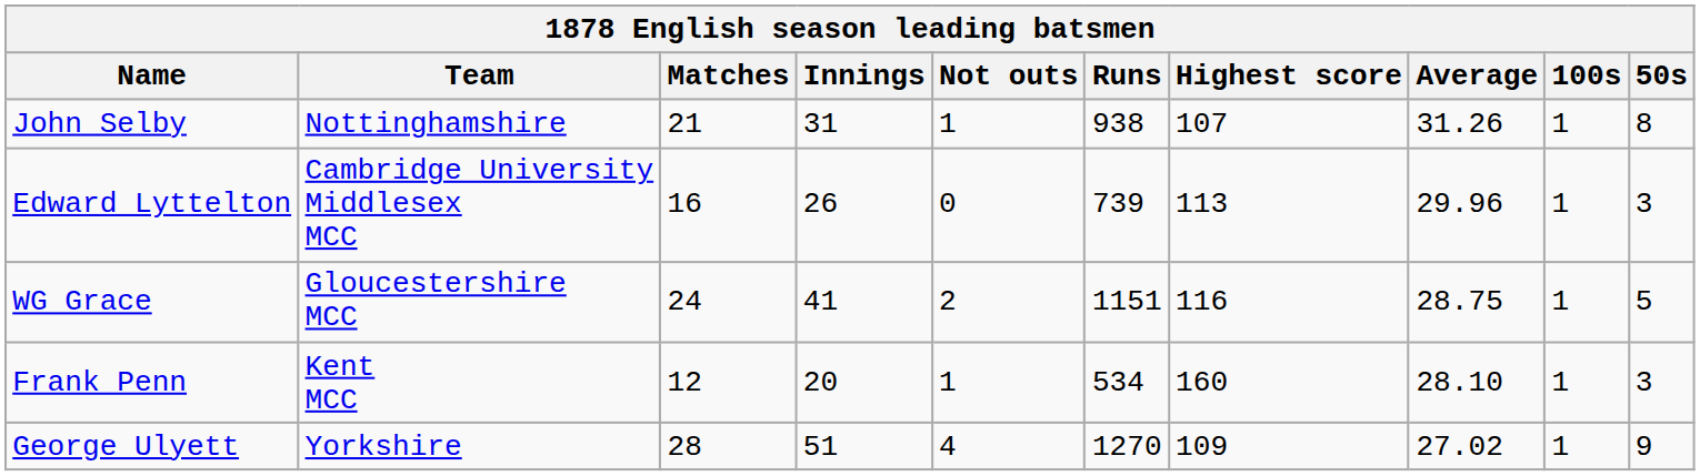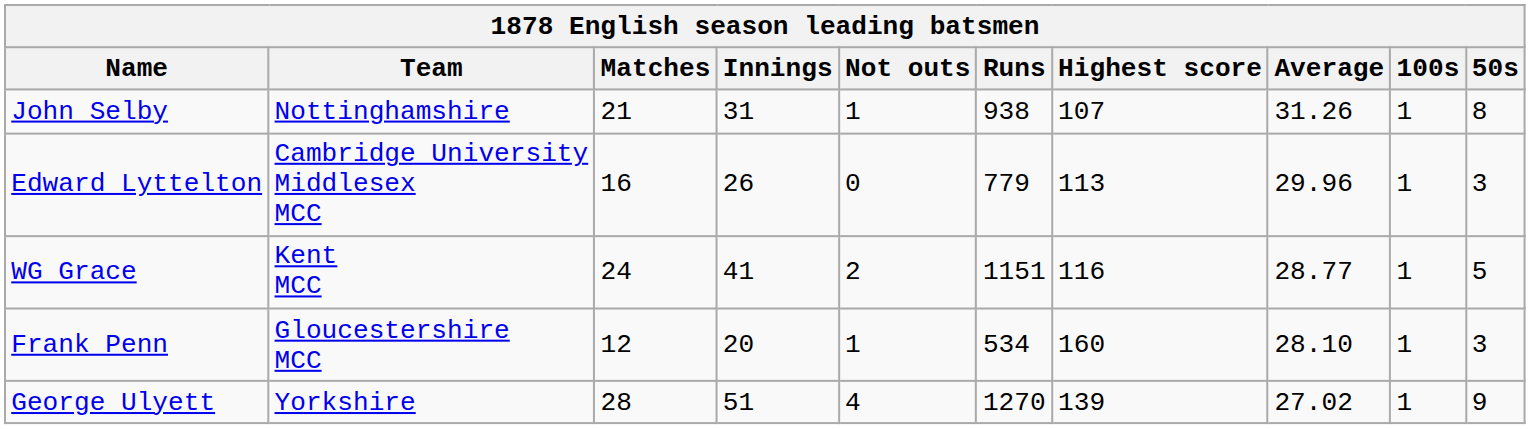 <table class="wikitable">
 <tr>
 <th bgcolor="#efefef" colspan="10">1878 English season leading batsmen</th>
 </tr>
 <tr bgcolor="#efefef">
 <th>Name</th>
 <th>Team</th>
 <th>Matches</th>
 <th>Innings</th>
 <th>Not outs</th>
 <th>Runs</th>
 <th>Highest score</th>
 <th>Average</th>
 <th>100s</th>
 <th>50s</th>
 </tr>
 <tr>
 <td><a href='#'>John Selby</a></td>
 <td><a href='#'>Nottinghamshire</a></td>
 <td>21</td>
 <td>31</td>
 <td>1</td>
 <td>938</td>
 <td>107</td>
 <td>31.26</td>
 <td>1</td>
 <td>8</td>
 </tr>
 <tr>
 <td><a href='#'>Edward Lyttelton</a></td>
 <td><a href='#'>Cambridge University</a><br><a href='#'>Middlesex</a><br><a href='#'>MCC</a></td>
 <td>16</td>
 <td>26</td>
 <td>0</td>
-<td>739</td>
+<td>779</td>
 <td>113</td>
 <td>29.96</td>
 <td>1</td>
 <td>3</td>
 </tr>
 <tr>
 <td><a href='#'>WG Grace</a></td>
-<td><a href='#'>Gloucestershire</a><br><a href='#'>MCC</a></td>
+<td><a href='#'>Kent</a><br><a href='#'>MCC</a></td>
 <td>24</td>
 <td>41</td>
 <td>2</td>
 <td>1151</td>
 <td>116</td>
-<td>28.75</td>
+<td>28.77</td>
 <td>1</td>
 <td>5</td>
 </tr>
 <tr>
 <td><a href='#'>Frank Penn</a></td>
-<td><a href='#'>Kent</a><br><a href='#'>MCC</a></td>
+<td><a href='#'>Gloucestershire</a><br><a href='#'>MCC</a></td>
 <td>12</td>
 <td>20</td>
 <td>1</td>
 <td>534</td>
 <td>160</td>
 <td>28.10</td>
 <td>1</td>
 <td>3</td>
 </tr>
 <tr>
 <td><a href='#'>George Ulyett</a></td>
 <td><a href='#'>Yorkshire</a></td>
 <td>28</td>
 <td>51</td>
 <td>4</td>
 <td>1270</td>
-<td>109</td>
+<td>139</td>
 <td>27.02</td>
 <td>1</td>
 <td>9</td>
 </tr>
 </table>
